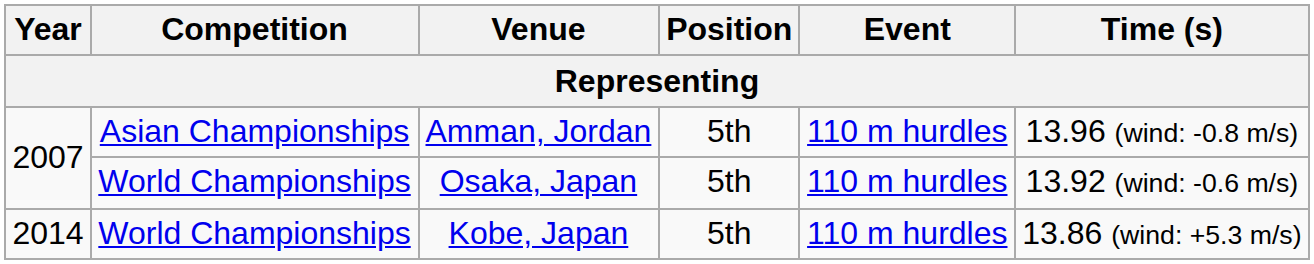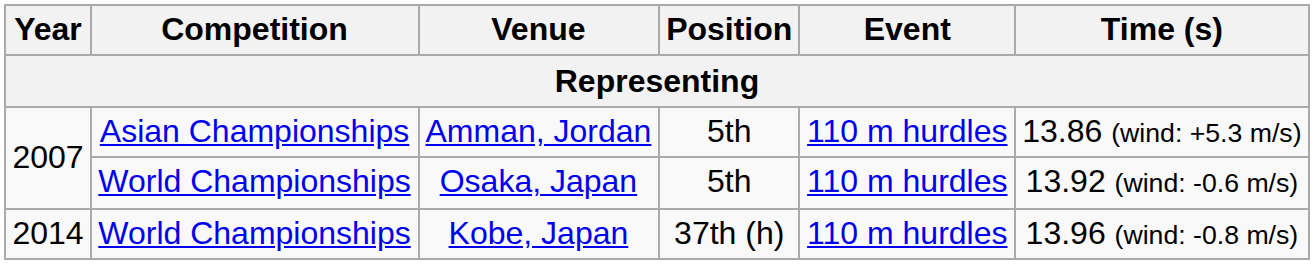 <table class="wikitable sortable" style=text-align:center>
 <tr>
 <th>Year</th>
 <th>Competition</th>
 <th>Venue</th>
 <th>Position</th>
 <th>Event</th>
 <th>Time (s)</th>
 </tr>
 <tr>
 <th colspan="7">Representing </th>
 </tr>
 <tr>
 <td rowspan=2>2007</td>
 <td><a href='#'>Asian Championships</a></td>
 <td><a href='#'>Amman, Jordan</a></td>
 <td>5th</td>
 <td><a href='#'>110 m hurdles</a></td>
-<td>13.96 <small>(wind: -0.8 m/s)</small></td>
+<td>13.86 <small>(wind: +5.3 m/s)</small></td>
 </tr>
 <tr>
 <td><a href='#'>World Championships</a></td>
 <td><a href='#'>Osaka, Japan</a></td>
 <td>5th</td>
 <td><a href='#'>110 m hurdles</a></td>
 <td>13.92 <small>(wind: -0.6 m/s)</small></td>
 </tr>
 <tr>
 <td>2014</td>
 <td><a href='#'>World Championships</a></td>
 <td><a href='#'>Kobe, Japan</a></td>
-<td>5th</td>
+<td>37th (h)</td>
 <td><a href='#'>110 m hurdles</a></td>
-<td>13.86 <small>(wind: +5.3 m/s)</small></td>
+<td>13.96 <small>(wind: -0.8 m/s)</small></td>
 </tr>
 <tr>
 </tr>
 </table>
